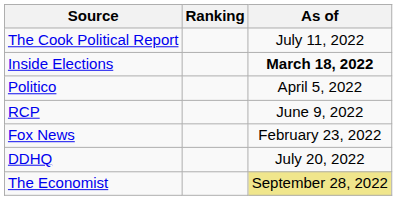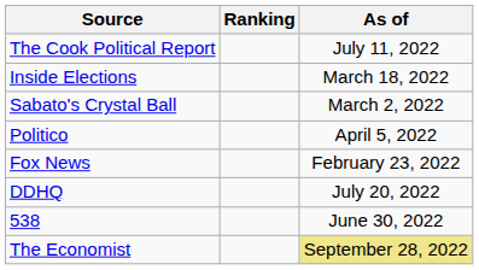 <table class="wikitable" style="text-align:center">
 <tr>
 <th>Source</th>
 <th>Ranking</th>
 <th>As of</th>
 </tr>
 <tr>
 <td align=left><a href='#'>The Cook Political Report</a></td>
 <td></td>
 <td>July 11, 2022</td>
 </tr>
 <tr>
 <td align=left><a href='#'>Inside Elections</a></td>
 <td></td>
-<td><strong>March 18, 2022</strong></td>
+<td>March 18, 2022</td>
+</tr>
+<tr>
+<td align=left><a href='#'>Sabato's Crystal Ball</a></td>
+<td></td>
+<td>March 2, 2022</td>
 </tr>
 <tr>
 <td style="text-align:left;"><a href='#'>Politico</a></td>
 <td></td>
 <td>April 5, 2022</td>
-</tr>
-<tr>
-<td align="left"><a href='#'>RCP</a></td>
-<td></td>
-<td>June 9, 2022</td>
 </tr>
 <tr>
 <td align=left><a href='#'>Fox News</a></td>
 <td></td>
 <td>February 23, 2022</td>
 </tr>
 <tr>
 <td align="left"><a href='#'>DDHQ</a></td>
 <td></td>
 <td>July 20, 2022</td>
 </tr>
 <tr>
+<td align="left"><a href='#'>538</a></td>
+<td></td>
+<td>June 30, 2022</td>
+</tr>
+<tr>
 <td align="left"><a href='#'>The Economist</a></td>
 <td></td>
 <td style="background: khaki;">September 28, 2022</td>
 </tr>
 </table>
